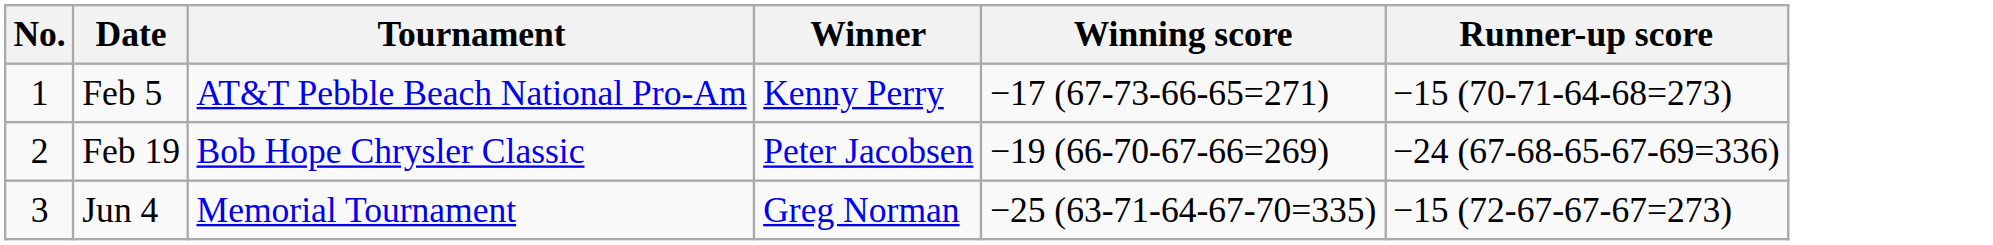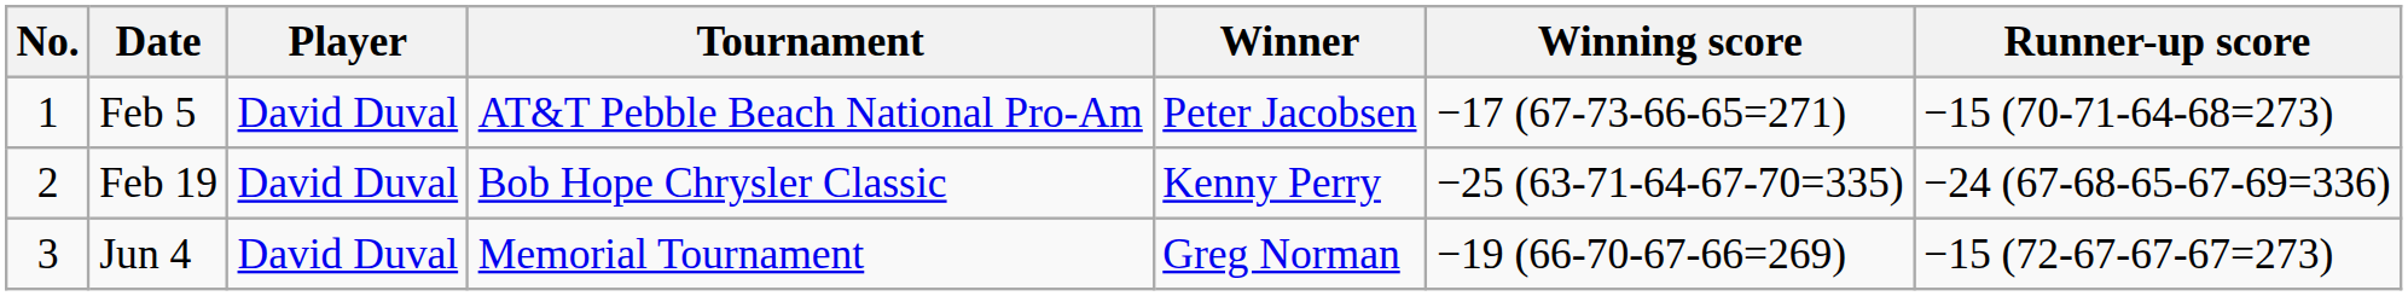 <table class="wikitable" style="font-size:95%;">
 <tr>
 <th>No.</th>
 <th>Date</th>
+<th>Player</th>
 <th>Tournament</th>
 <th>Winner</th>
 <th>Winning score</th>
 <th>Runner-up score</th>
 </tr>
 <tr>
 <td align=center>1</td>
 <td>Feb 5</td>
+<td> <a href='#'>David Duval</a></td>
 <td><a href='#'>AT&T Pebble Beach National Pro-Am</a></td>
-<td> <a href='#'>Kenny Perry</a></td>
+<td> <a href='#'>Peter Jacobsen</a></td>
 <td>−17 (67-73-66-65=271)</td>
 <td>−15 (70-71-64-68=273)</td>
 </tr>
 <tr>
 <td align=center>2</td>
 <td>Feb 19</td>
+<td> <a href='#'>David Duval</a></td>
 <td><a href='#'>Bob Hope Chrysler Classic</a></td>
-<td> <a href='#'>Peter Jacobsen</a></td>
-<td>−19 (66-70-67-66=269)</td>
+<td> <a href='#'>Kenny Perry</a></td>
+<td>−25 (63-71-64-67-70=335)</td>
 <td>−24 (67-68-65-67-69=336)</td>
 </tr>
 <tr>
 <td align=center>3</td>
 <td>Jun 4</td>
+<td> <a href='#'>David Duval</a></td>
 <td><a href='#'>Memorial Tournament</a></td>
 <td> <a href='#'>Greg Norman</a></td>
-<td>−25 (63-71-64-67-70=335)</td>
+<td>−19 (66-70-67-66=269)</td>
 <td>−15 (72-67-67-67=273)</td>
 </tr>
 </table>
